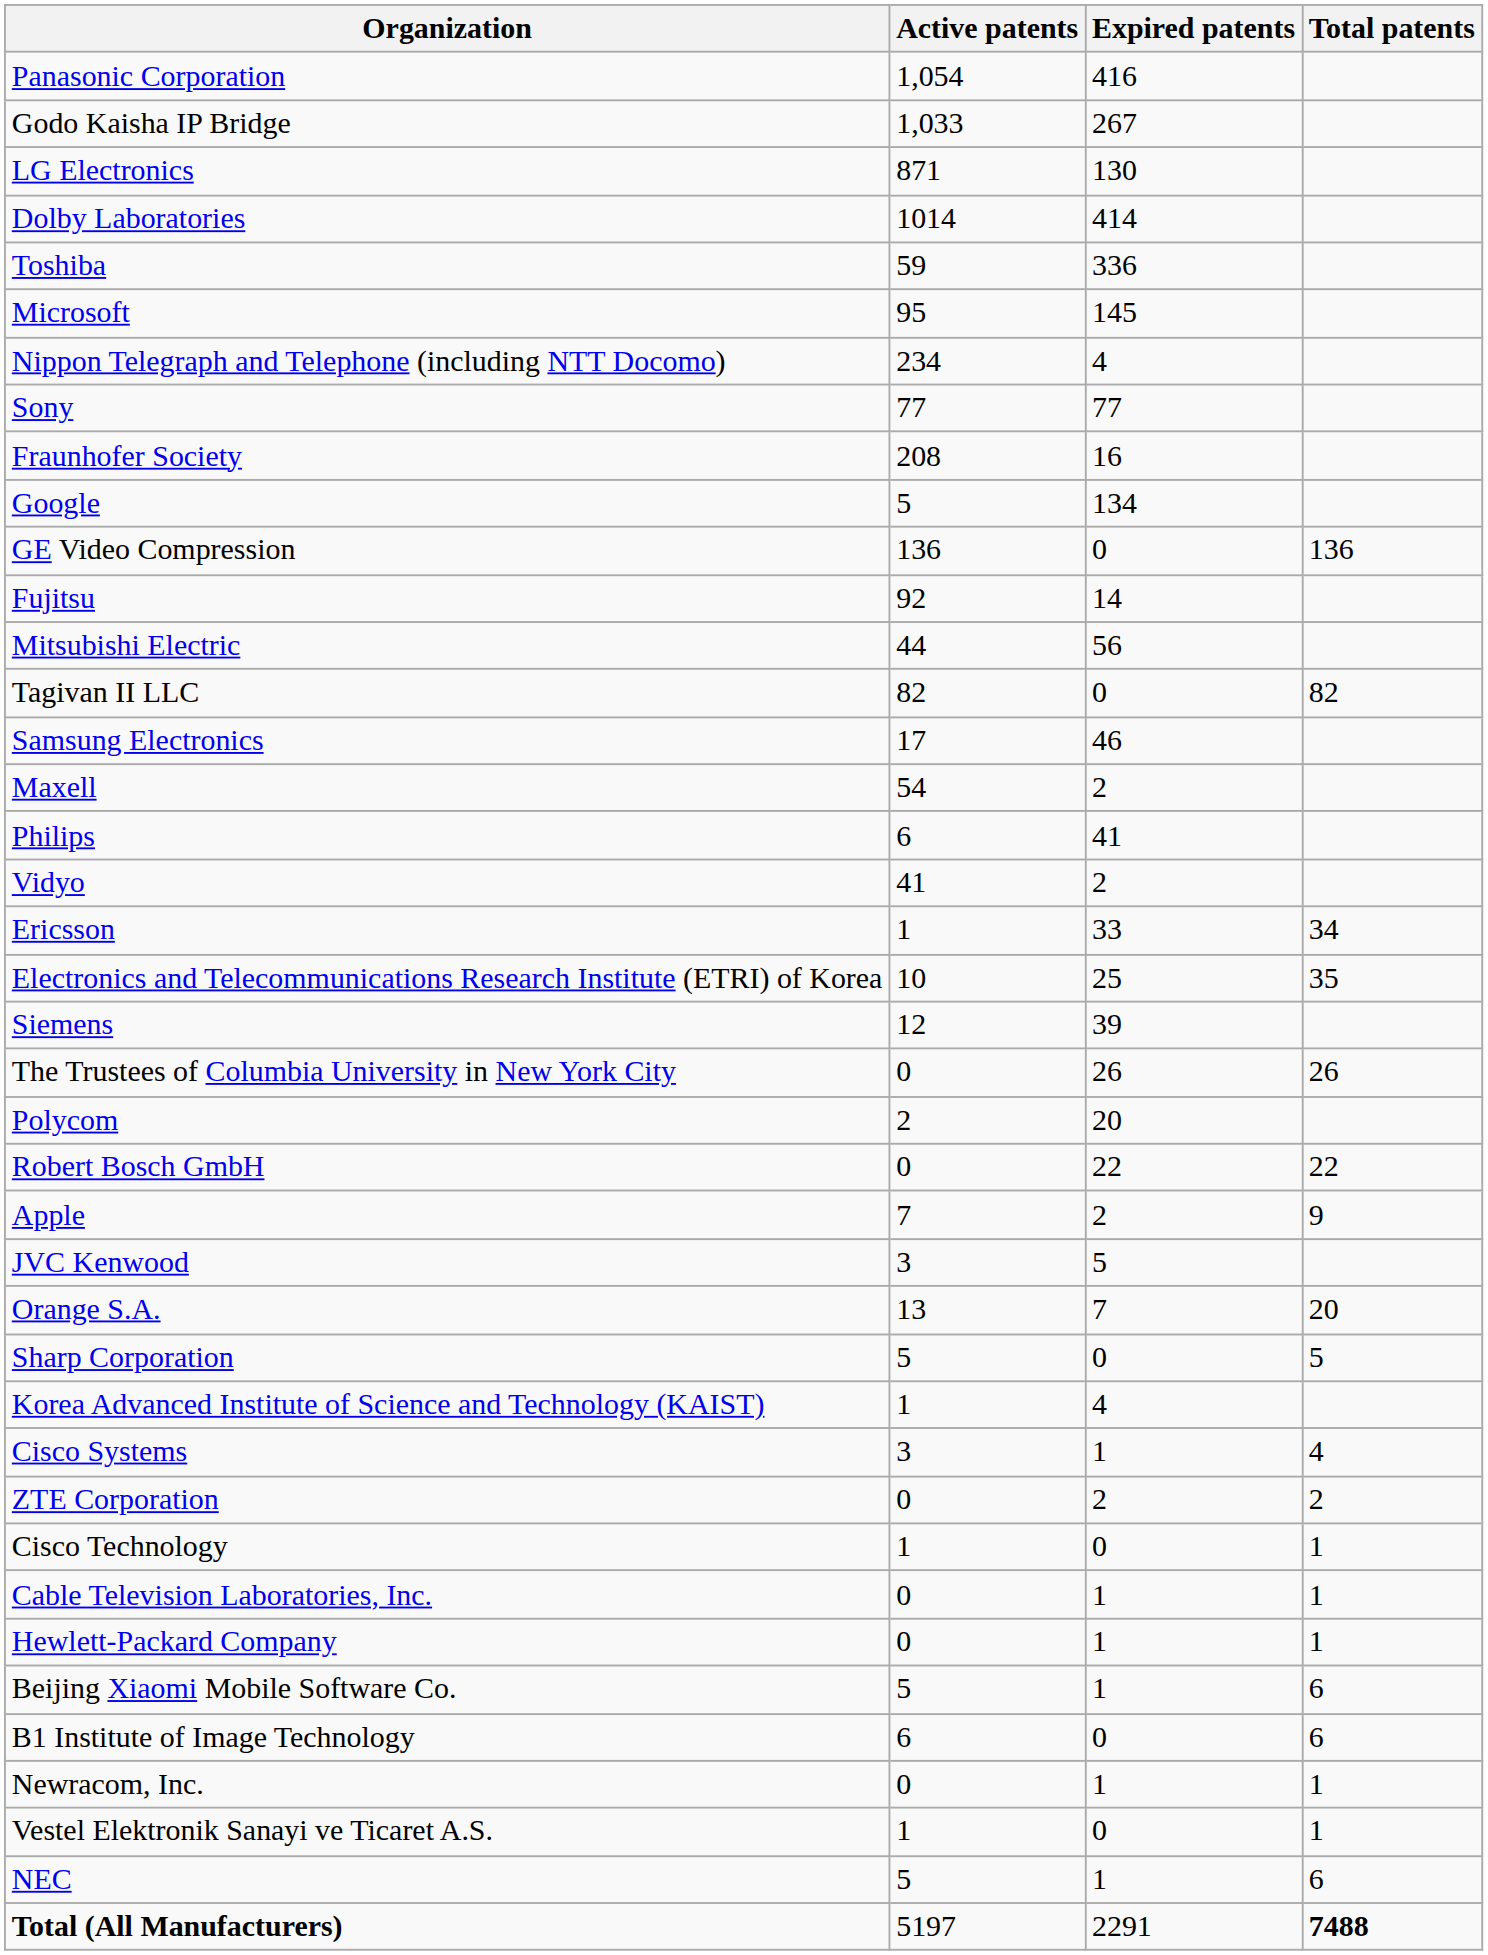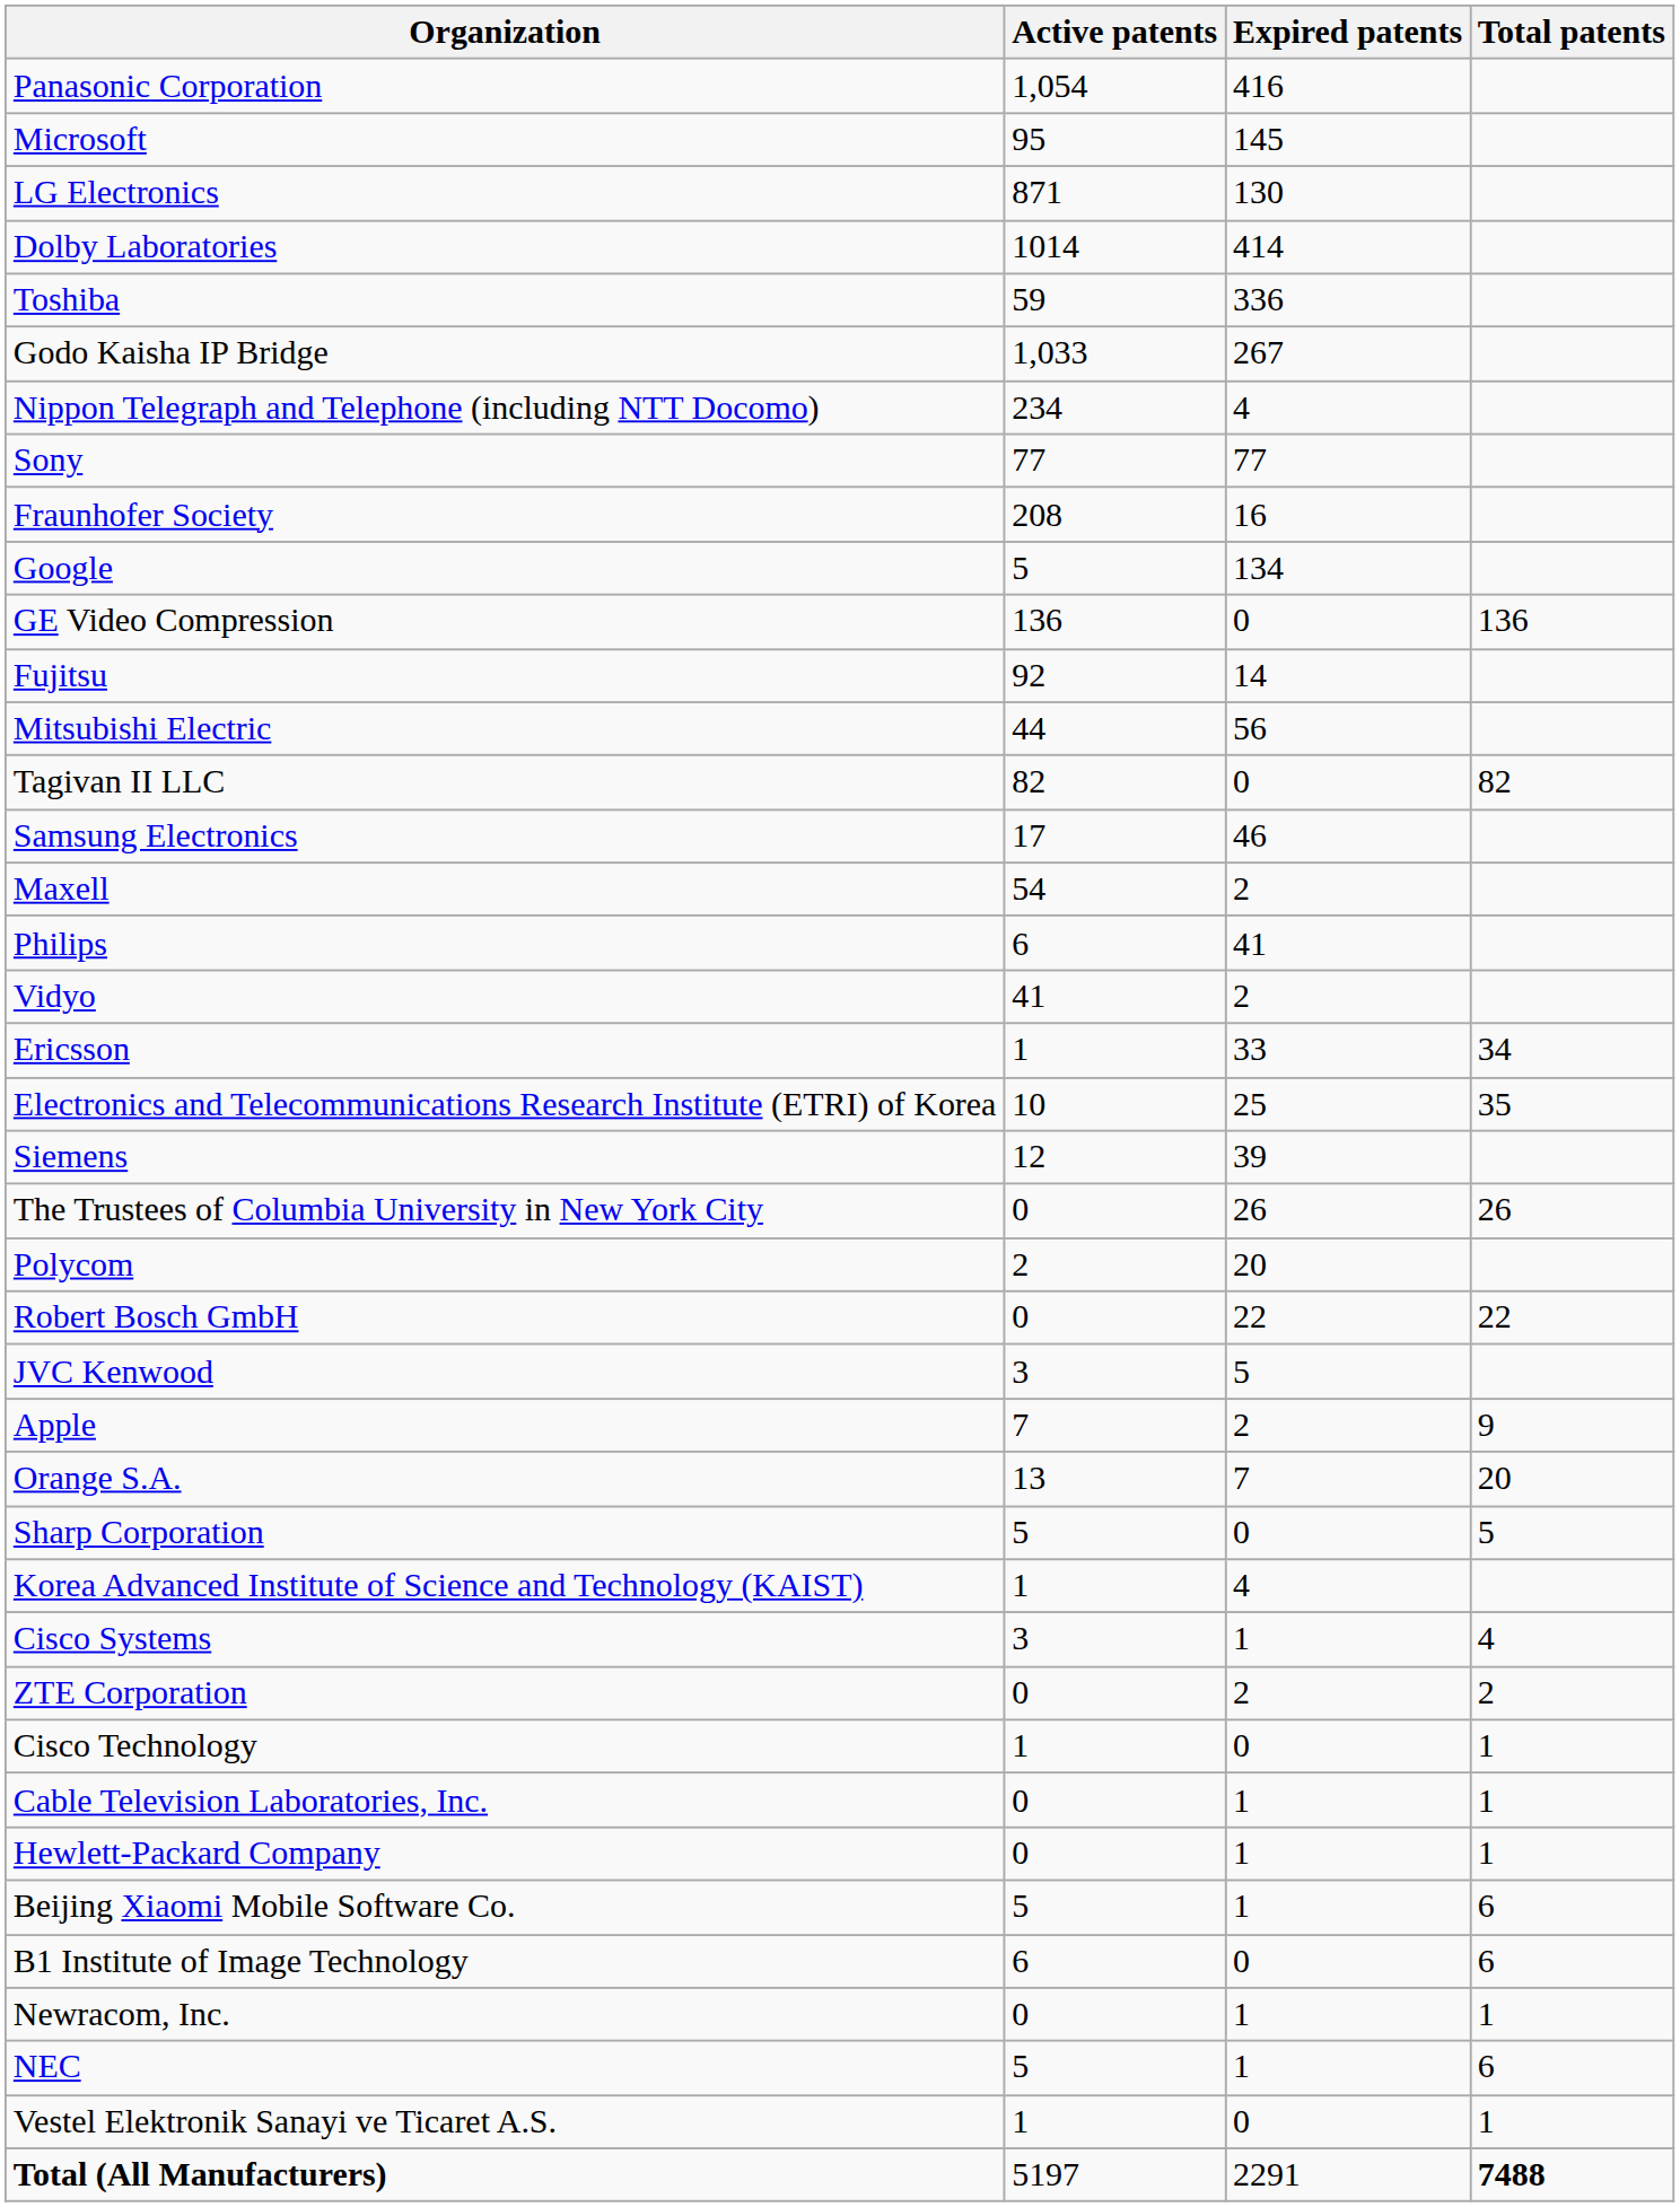 <table class="wikitable sortable">
 <tr>
 <th>Organization</th>
 <th>Active patents</th>
 <th>Expired patents</th>
 <th>Total patents</th>
 </tr>
 <tr>
 <td><a href='#'>Panasonic Corporation</a></td>
 <td>1,054</td>
 <td>416</td>
 <td></td>
 </tr>
 <tr>
-<td>Godo Kaisha IP Bridge</td>
-<td>1,033</td>
-<td>267</td>
+<td><a href='#'>Microsoft</a></td>
+<td>95</td>
+<td>145</td>
 <td></td>
 </tr>
 <tr>
 <td><a href='#'>LG Electronics</a></td>
 <td>871</td>
 <td>130</td>
 <td></td>
 </tr>
 <tr>
 <td><a href='#'>Dolby Laboratories</a></td>
 <td>1014</td>
 <td>414</td>
 <td></td>
 </tr>
 <tr>
 <td><a href='#'>Toshiba</a></td>
 <td>59</td>
 <td>336</td>
 <td></td>
 </tr>
 <tr>
-<td><a href='#'>Microsoft</a></td>
-<td>95</td>
-<td>145</td>
+<td>Godo Kaisha IP Bridge</td>
+<td>1,033</td>
+<td>267</td>
 <td></td>
 </tr>
 <tr>
 <td><a href='#'>Nippon Telegraph and Telephone</a> (including <a href='#'>NTT Docomo</a>)</td>
 <td>234</td>
 <td>4</td>
 <td></td>
 </tr>
 <tr>
 <td><a href='#'>Sony</a></td>
 <td>77</td>
 <td>77</td>
 <td></td>
 </tr>
 <tr>
 <td><a href='#'>Fraunhofer Society</a></td>
 <td>208</td>
 <td>16</td>
 <td></td>
 </tr>
 <tr>
 <td><a href='#'>Google</a></td>
 <td>5</td>
 <td>134</td>
 <td></td>
 </tr>
 <tr>
 <td><a href='#'>GE</a> Video Compression</td>
 <td>136</td>
 <td>0</td>
 <td>136</td>
 </tr>
 <tr>
 <td><a href='#'>Fujitsu</a></td>
 <td>92</td>
 <td>14</td>
 <td></td>
 </tr>
 <tr>
 <td><a href='#'>Mitsubishi Electric</a></td>
 <td>44</td>
 <td>56</td>
 <td></td>
 </tr>
 <tr>
 <td>Tagivan II LLC</td>
 <td>82</td>
 <td>0</td>
 <td>82</td>
 </tr>
 <tr>
 <td><a href='#'>Samsung Electronics</a></td>
 <td>17</td>
 <td>46</td>
 <td></td>
 </tr>
 <tr>
 <td><a href='#'>Maxell</a></td>
 <td>54</td>
 <td>2</td>
 <td></td>
 </tr>
 <tr>
 <td><a href='#'>Philips</a></td>
 <td>6</td>
 <td>41</td>
 <td></td>
 </tr>
 <tr>
 <td><a href='#'>Vidyo</a></td>
 <td>41</td>
 <td>2</td>
 <td></td>
 </tr>
 <tr>
 <td><a href='#'>Ericsson</a></td>
 <td>1</td>
 <td>33</td>
 <td>34</td>
 </tr>
 <tr>
 <td><a href='#'>Electronics and Telecommunications Research Institute</a> (ETRI) of Korea</td>
 <td>10</td>
 <td>25</td>
 <td>35</td>
 </tr>
 <tr>
 <td><a href='#'>Siemens</a></td>
 <td>12</td>
 <td>39</td>
 <td></td>
 </tr>
 <tr>
 <td>The Trustees of <a href='#'>Columbia University</a> in <a href='#'>New York City</a></td>
 <td>0</td>
 <td>26</td>
 <td>26</td>
 </tr>
 <tr>
 <td><a href='#'>Polycom</a></td>
 <td>2</td>
 <td>20</td>
 <td></td>
 </tr>
 <tr>
 <td><a href='#'>Robert Bosch GmbH</a></td>
 <td>0</td>
 <td>22</td>
 <td>22</td>
 </tr>
 <tr>
+<td><a href='#'>JVC Kenwood</a></td>
+<td>3</td>
+<td>5</td>
+<td></td>
+</tr>
+<tr>
 <td><a href='#'>Apple</a></td>
 <td>7</td>
 <td>2</td>
 <td>9</td>
-</tr>
-<tr>
-<td><a href='#'>JVC Kenwood</a></td>
-<td>3</td>
-<td>5</td>
-<td></td>
 </tr>
 <tr>
 <td><a href='#'>Orange S.A.</a></td>
 <td>13</td>
 <td>7</td>
 <td>20</td>
 </tr>
 <tr>
 <td><a href='#'>Sharp Corporation</a></td>
 <td>5</td>
 <td>0</td>
 <td>5</td>
 </tr>
 <tr>
 <td><a href='#'>Korea Advanced Institute of Science and Technology (KAIST)</a></td>
 <td>1</td>
 <td>4</td>
 <td></td>
 </tr>
 <tr>
 <td><a href='#'>Cisco Systems</a></td>
 <td>3</td>
 <td>1</td>
 <td>4</td>
 </tr>
 <tr>
 <td><a href='#'>ZTE Corporation</a></td>
 <td>0</td>
 <td>2</td>
 <td>2</td>
 </tr>
 <tr>
 <td>Cisco Technology</td>
 <td>1</td>
 <td>0</td>
 <td>1</td>
 </tr>
 <tr>
 <td><a href='#'>Cable Television Laboratories, Inc.</a></td>
 <td>0</td>
 <td>1</td>
 <td>1</td>
 </tr>
 <tr>
 <td><a href='#'>Hewlett-Packard Company</a></td>
 <td>0</td>
 <td>1</td>
 <td>1</td>
 </tr>
 <tr>
 <td>Beijing <a href='#'>Xiaomi</a> Mobile Software Co.</td>
 <td>5</td>
 <td>1</td>
 <td>6</td>
 </tr>
 <tr>
 <td>B1 Institute of Image Technology</td>
 <td>6</td>
 <td>0</td>
 <td>6</td>
 </tr>
 <tr>
 <td>Newracom, Inc.</td>
 <td>0</td>
 <td>1</td>
 <td>1</td>
 </tr>
 <tr>
+<td><a href='#'>NEC</a></td>
+<td>5</td>
+<td>1</td>
+<td>6</td>
+</tr>
+<tr>
 <td>Vestel Elektronik Sanayi ve Ticaret A.S.</td>
 <td>1</td>
 <td>0</td>
 <td>1</td>
-</tr>
-<tr>
-<td><a href='#'>NEC</a></td>
-<td>5</td>
-<td>1</td>
-<td>6</td>
 </tr>
 <tr>
 <td><strong>Total (All Manufacturers)</strong></td>
 <td>5197</td>
 <td>2291</td>
 <td><strong>7488</strong></td>
 </tr>
 </table>
